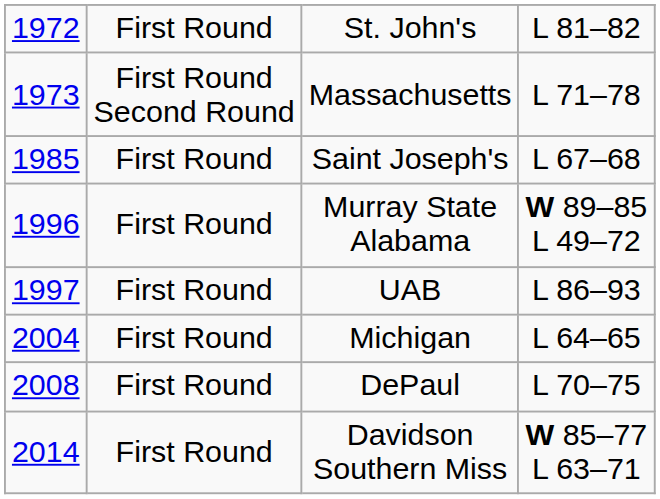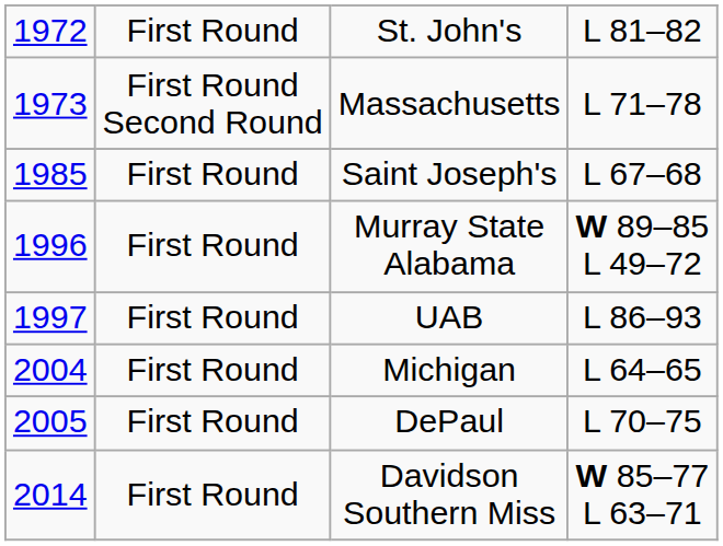 <table class="wikitable" style="text-align:center">
 <tr>
 <td><a href='#'>1972</a></td>
 <td>First Round</td>
 <td>St. John's</td>
 <td>L 81–82</td>
 </tr>
 <tr align="center">
 <td><a href='#'>1973</a></td>
 <td>First Round<br>Second Round</td>
 <td>Massachusetts</td>
 <td>L 71–78</td>
 </tr>
 <tr align="center">
 <td><a href='#'>1985</a></td>
 <td>First Round</td>
 <td>Saint Joseph's</td>
 <td>L 67–68</td>
 </tr>
 <tr align="center">
 <td><a href='#'>1996</a></td>
 <td>First Round</td>
 <td>Murray State<br>Alabama</td>
 <td><strong>W</strong> 89–85<br>L 49–72</td>
 </tr>
 <tr align="center">
 <td><a href='#'>1997</a></td>
 <td>First Round</td>
 <td>UAB</td>
 <td>L 86–93</td>
 </tr>
 <tr align="center">
 <td><a href='#'>2004</a></td>
 <td>First Round</td>
 <td>Michigan</td>
 <td>L 64–65</td>
 </tr>
 <tr align="center">
-<td><a href='#'>2008</a></td>
+<td><a href='#'>2005</a></td>
 <td>First Round</td>
 <td>DePaul</td>
 <td>L 70–75</td>
 </tr>
 <tr align="center">
 <td><a href='#'>2014</a></td>
 <td>First Round</td>
 <td>Davidson<br>Southern Miss</td>
 <td><strong>W</strong> 85–77<br>L 63–71</td>
 </tr>
 </table>
